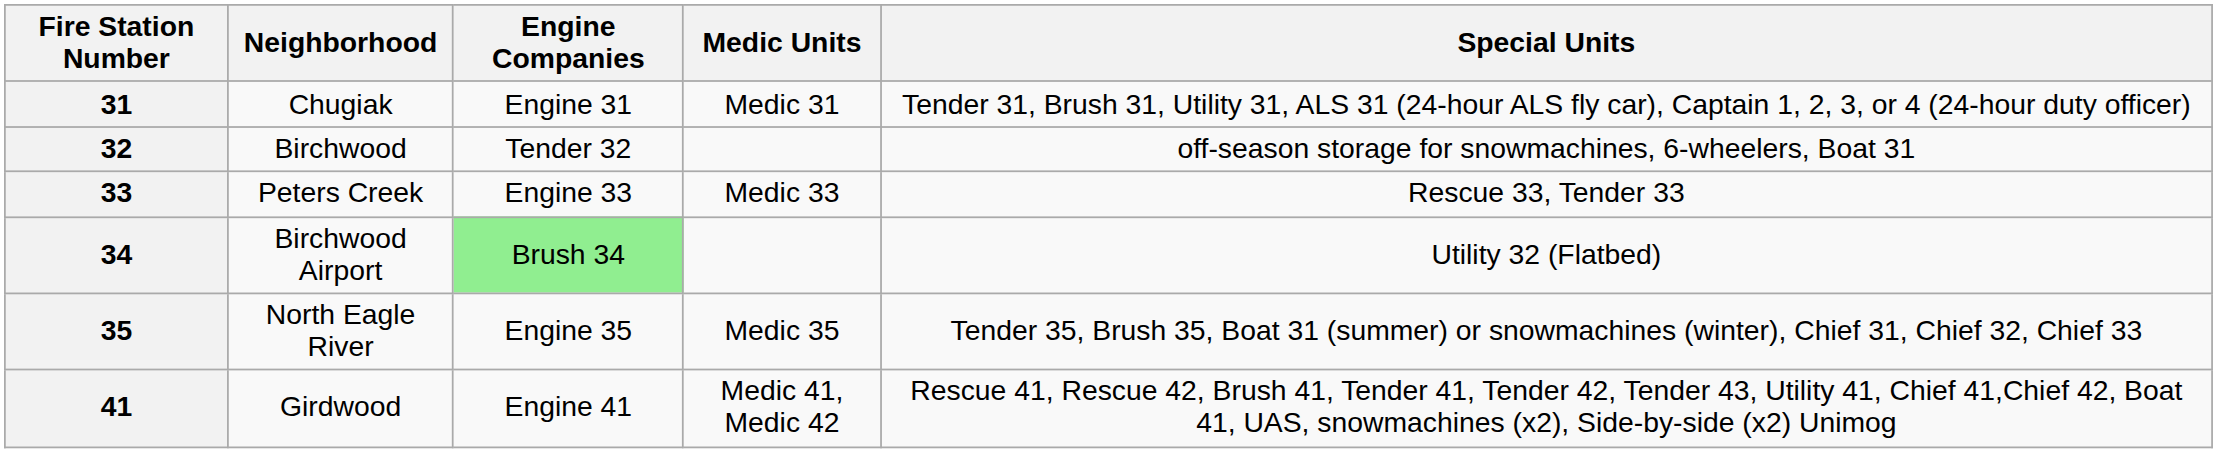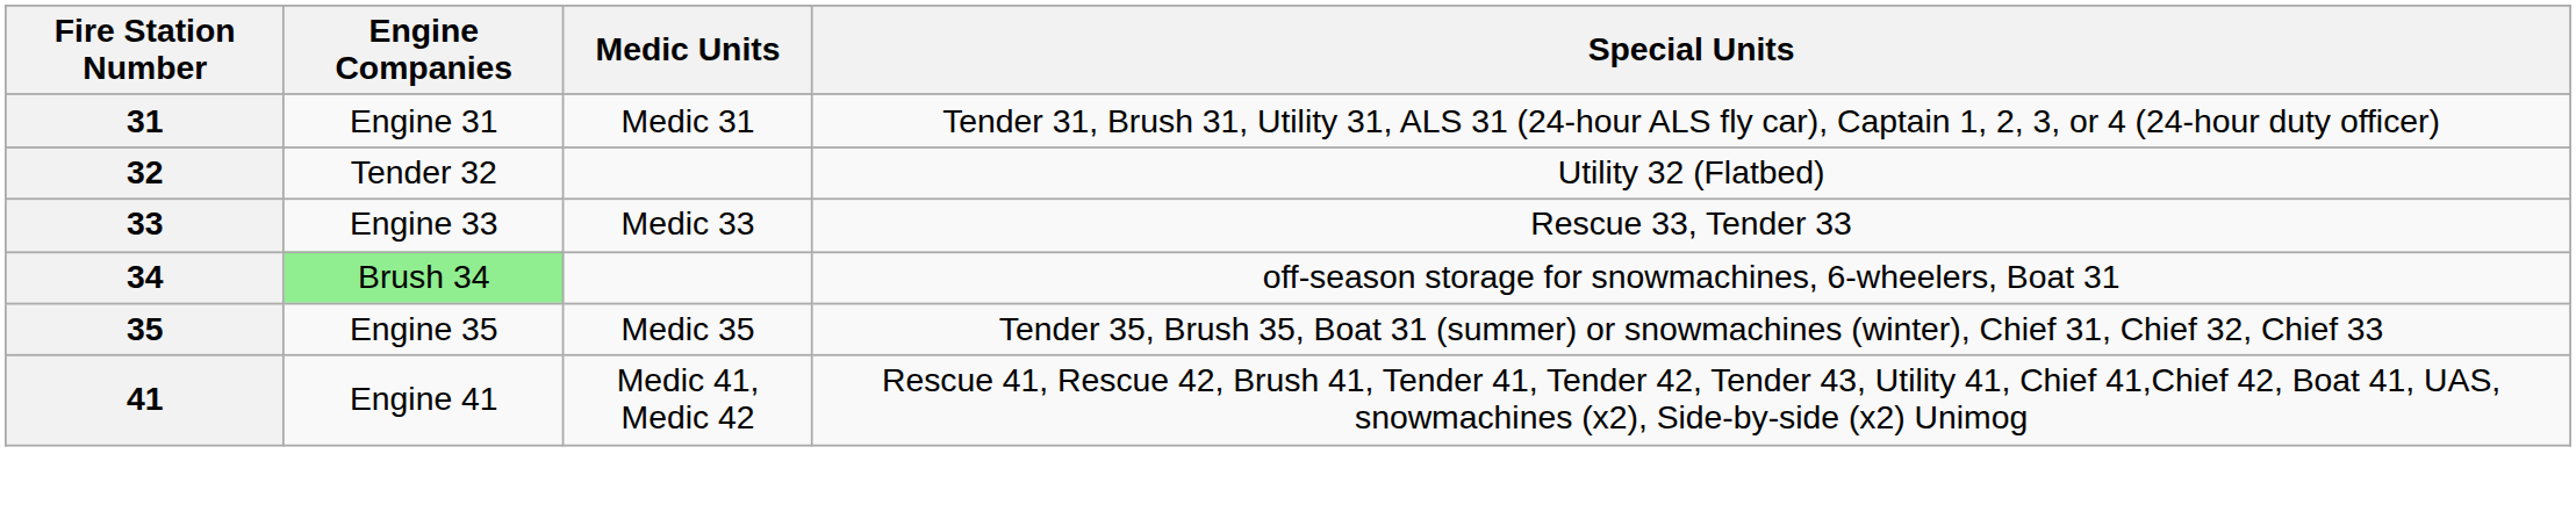 <table class="wikitable" style="text-align:center;">
 <tr>
 <th>Fire Station Number</th>
-<th>Neighborhood</th>
 <th>Engine Companies</th>
 <th>Medic Units</th>
 <th>Special Units</th>
 </tr>
 <tr>
 <th>31</th>
-<td>Chugiak</td>
 <td>Engine 31</td>
 <td>Medic 31</td>
 <td>Tender 31, Brush 31, Utility 31, ALS 31 (24-hour ALS fly car), Captain 1, 2, 3, or 4 (24-hour duty officer)</td>
 </tr>
 <tr>
 <th>32</th>
-<td>Birchwood</td>
 <td>Tender 32</td>
 <td></td>
-<td>off-season storage for snowmachines, 6-wheelers, Boat 31</td>
+<td>Utility 32 (Flatbed)</td>
 </tr>
 <tr>
 <th>33</th>
-<td>Peters Creek</td>
 <td>Engine 33</td>
 <td>Medic 33</td>
 <td>Rescue 33, Tender 33</td>
 </tr>
 <tr>
 <th>34</th>
-<td>Birchwood Airport</td>
 <td style="background: lightgreen;">Brush 34</td>
 <td></td>
-<td>Utility 32 (Flatbed)</td>
+<td>off-season storage for snowmachines, 6-wheelers, Boat 31</td>
 </tr>
 <tr>
 <th>35</th>
-<td>North Eagle River</td>
 <td>Engine 35</td>
 <td>Medic 35</td>
 <td>Tender 35, Brush 35, Boat 31 (summer) or snowmachines (winter), Chief 31, Chief 32, Chief 33</td>
 </tr>
 <tr>
 <th>41</th>
-<td>Girdwood</td>
 <td>Engine 41</td>
 <td>Medic 41, Medic 42</td>
 <td>Rescue 41, Rescue 42, Brush 41, Tender 41, Tender 42, Tender 43, Utility 41, Chief 41,Chief 42, Boat 41, UAS, snowmachines (x2), Side-by-side (x2) Unimog</td>
 </tr>
 </table>
